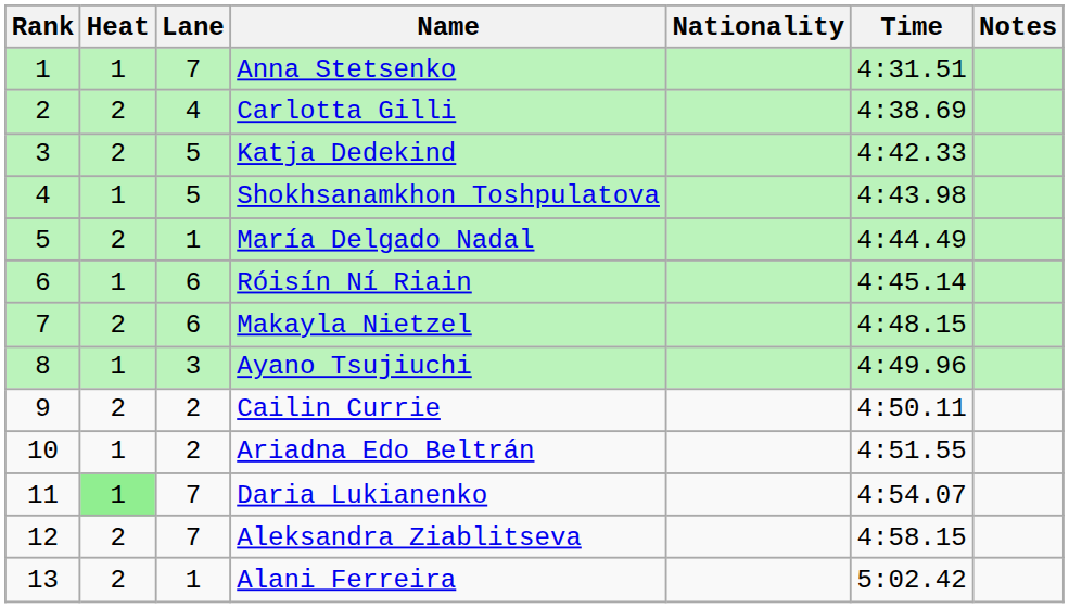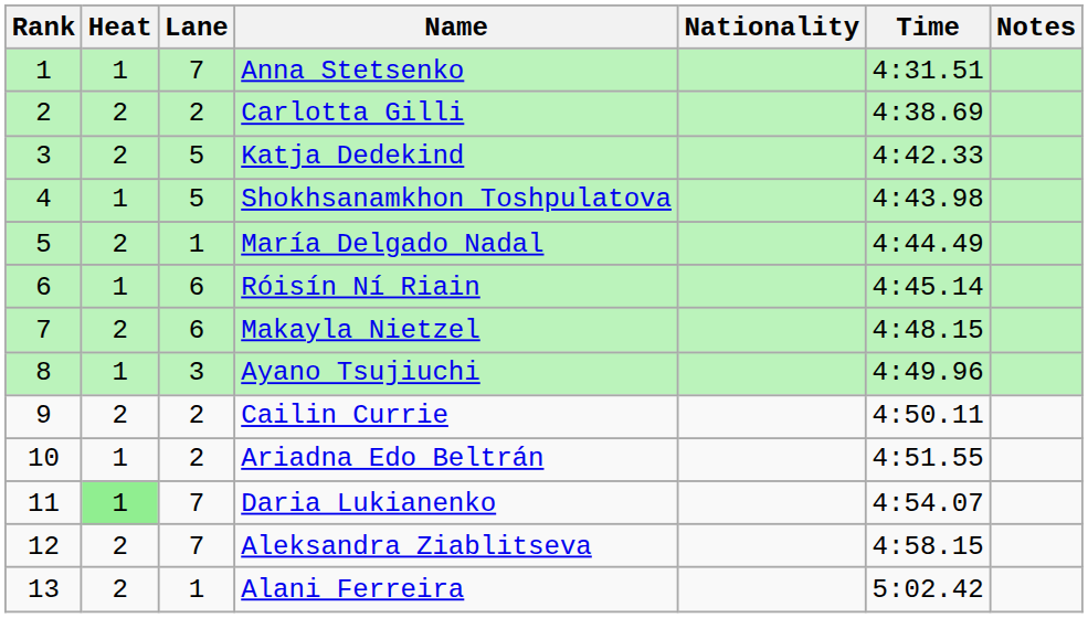 <table class="wikitable sortable" style="text-align:center">
 <tr>
 <th>Rank</th>
 <th>Heat</th>
 <th>Lane</th>
 <th>Name</th>
 <th>Nationality</th>
 <th>Time</th>
 <th>Notes</th>
 </tr>
 <tr bgcolor=bbf3bb>
 <td>1</td>
 <td>1</td>
 <td>7</td>
 <td align=left><a href='#'>Anna Stetsenko</a></td>
 <td align=left></td>
 <td>4:31.51</td>
 <td></td>
 </tr>
 <tr bgcolor=bbf3bb>
 <td>2</td>
 <td>2</td>
-<td>4</td>
+<td>2</td>
 <td align=left><a href='#'>Carlotta Gilli</a></td>
 <td align=left></td>
 <td>4:38.69</td>
 <td></td>
 </tr>
 <tr bgcolor=bbf3bb>
 <td>3</td>
 <td>2</td>
 <td>5</td>
 <td align=left><a href='#'>Katja Dedekind</a></td>
 <td align=left></td>
 <td>4:42.33</td>
 <td></td>
 </tr>
 <tr bgcolor=bbf3bb>
 <td>4</td>
 <td>1</td>
 <td>5</td>
 <td align=left><a href='#'>Shokhsanamkhon Toshpulatova</a></td>
 <td align=left></td>
 <td>4:43.98</td>
 <td></td>
 </tr>
 <tr bgcolor=bbf3bb>
 <td>5</td>
 <td>2</td>
 <td>1</td>
 <td align=left><a href='#'>María Delgado Nadal</a></td>
 <td align=left></td>
 <td>4:44.49</td>
 <td></td>
 </tr>
 <tr bgcolor=bbf3bb>
 <td>6</td>
 <td>1</td>
 <td>6</td>
 <td align=left><a href='#'>Róisín Ní Riain</a></td>
 <td align=left></td>
 <td>4:45.14</td>
 <td></td>
 </tr>
 <tr bgcolor=bbf3bb>
 <td>7</td>
 <td>2</td>
 <td>6</td>
 <td align=left><a href='#'>Makayla Nietzel</a></td>
 <td align=left></td>
 <td>4:48.15</td>
 <td></td>
 </tr>
 <tr bgcolor=bbf3bb>
 <td>8</td>
 <td>1</td>
 <td>3</td>
 <td align=left><a href='#'>Ayano Tsujiuchi</a></td>
 <td align=left></td>
 <td>4:49.96</td>
 <td></td>
 </tr>
 <tr>
 <td>9</td>
 <td>2</td>
 <td>2</td>
 <td align=left><a href='#'>Cailin Currie</a></td>
 <td align=left></td>
 <td>4:50.11</td>
 <td></td>
 </tr>
 <tr>
 <td>10</td>
 <td>1</td>
 <td>2</td>
 <td align=left><a href='#'>Ariadna Edo Beltrán</a></td>
 <td align=left></td>
 <td>4:51.55</td>
 <td></td>
 </tr>
 <tr>
 <td>11</td>
 <td style="background: lightgreen;">1</td>
 <td>7</td>
 <td align=left><a href='#'>Daria Lukianenko</a></td>
 <td align=left></td>
 <td>4:54.07</td>
 <td></td>
 </tr>
 <tr>
 <td>12</td>
 <td>2</td>
 <td>7</td>
 <td align=left><a href='#'>Aleksandra Ziablitseva</a></td>
 <td align=left></td>
 <td>4:58.15</td>
 <td></td>
 </tr>
 <tr>
 <td>13</td>
 <td>2</td>
 <td>1</td>
 <td align=left><a href='#'>Alani Ferreira</a></td>
 <td align=left></td>
 <td>5:02.42</td>
 <td></td>
 </tr>
 </table>
